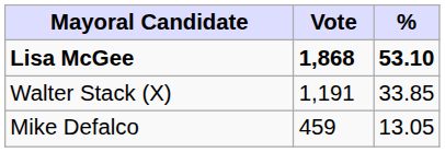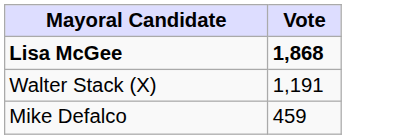 <table class="wikitable">
 <tr>
 <th style="background:#ddf; width:200px;">Mayoral Candidate</th>
 <th style="background:#ddf; width:50px;">Vote</th>
-<th style="background:#ddf; width:30px;">%</th>
 </tr>
 <tr>
 <td><strong>Lisa McGee</strong></td>
 <td><strong>1,868</strong></td>
-<td><strong>53.10</strong></td>
 </tr>
 <tr>
 <td>Walter Stack (X)</td>
 <td>1,191</td>
-<td>33.85</td>
 </tr>
 <tr>
 <td>Mike Defalco</td>
 <td>459</td>
-<td>13.05</td>
 </tr>
 </table>
